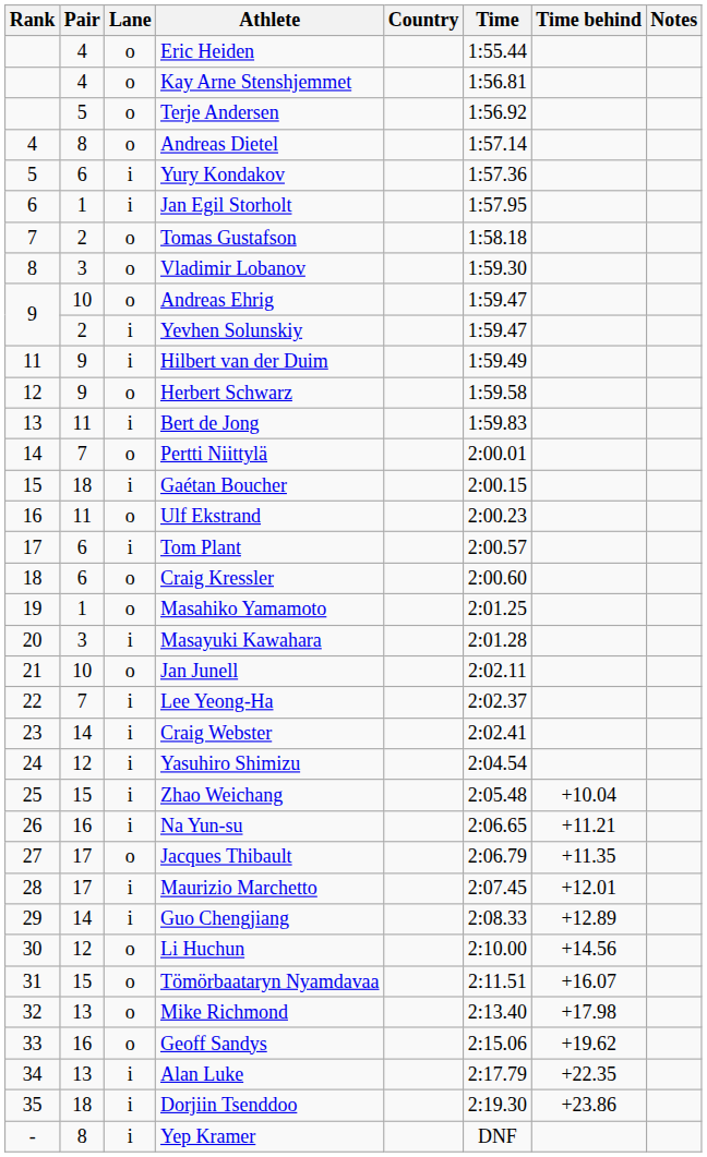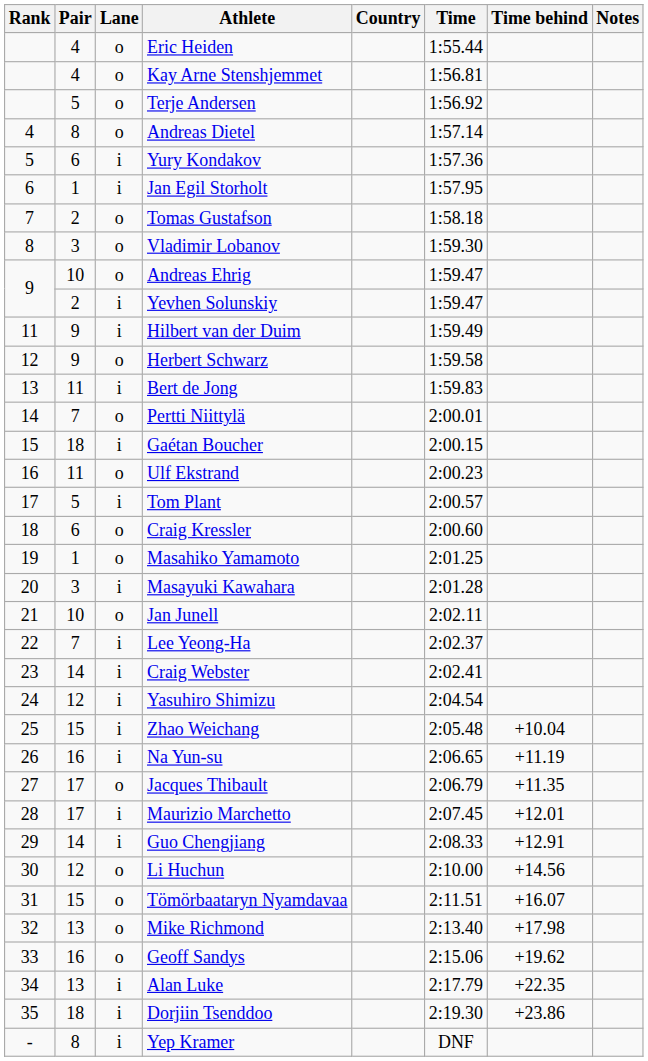 <table class="wikitable sortable" style="text-align:center">
 <tr>
 <th>Rank</th>
 <th>Pair</th>
 <th>Lane</th>
 <th>Athlete</th>
 <th>Country</th>
 <th>Time</th>
 <th>Time behind</th>
 <th>Notes</th>
 </tr>
 <tr>
 <td></td>
 <td>4</td>
 <td>o</td>
 <td align=left><a href='#'>Eric Heiden</a></td>
 <td align=left></td>
 <td>1:55.44</td>
 <td></td>
 <td></td>
 </tr>
 <tr>
 <td></td>
 <td>4</td>
 <td>o</td>
 <td align=left><a href='#'>Kay Arne Stenshjemmet</a></td>
 <td align=left></td>
 <td>1:56.81</td>
 <td></td>
 <td></td>
 </tr>
 <tr>
 <td></td>
 <td>5</td>
 <td>o</td>
 <td align=left><a href='#'>Terje Andersen</a></td>
 <td align=left></td>
 <td>1:56.92</td>
 <td></td>
 <td></td>
 </tr>
 <tr>
 <td>4</td>
 <td>8</td>
 <td>o</td>
 <td align=left><a href='#'>Andreas Dietel</a></td>
 <td align=left></td>
 <td>1:57.14</td>
 <td></td>
 <td></td>
 </tr>
 <tr>
 <td>5</td>
 <td>6</td>
 <td>i</td>
 <td align=left><a href='#'>Yury Kondakov</a></td>
 <td align=left></td>
 <td>1:57.36</td>
 <td></td>
 <td></td>
 </tr>
 <tr>
 <td>6</td>
 <td>1</td>
 <td>i</td>
 <td align=left><a href='#'>Jan Egil Storholt</a></td>
 <td align=left></td>
 <td>1:57.95</td>
 <td></td>
 <td></td>
 </tr>
 <tr>
 <td>7</td>
 <td>2</td>
 <td>o</td>
 <td align=left><a href='#'>Tomas Gustafson</a></td>
 <td align=left></td>
 <td>1:58.18</td>
 <td></td>
 <td></td>
 </tr>
 <tr>
 <td>8</td>
 <td>3</td>
 <td>o</td>
 <td align=left><a href='#'>Vladimir Lobanov</a></td>
 <td align=left></td>
 <td>1:59.30</td>
 <td></td>
 <td></td>
 </tr>
 <tr>
 <td rowspan=2>9</td>
 <td>10</td>
 <td>o</td>
 <td align=left><a href='#'>Andreas Ehrig</a></td>
 <td align=left></td>
 <td>1:59.47</td>
 <td></td>
 <td></td>
 </tr>
 <tr>
 <td>2</td>
 <td>i</td>
 <td align=left><a href='#'>Yevhen Solunskiy</a></td>
 <td align=left></td>
 <td>1:59.47</td>
 <td></td>
 <td></td>
 </tr>
 <tr>
 <td>11</td>
 <td>9</td>
 <td>i</td>
 <td align=left><a href='#'>Hilbert van der Duim</a></td>
 <td align=left></td>
 <td>1:59.49</td>
 <td></td>
 <td></td>
 </tr>
 <tr>
 <td>12</td>
 <td>9</td>
 <td>o</td>
 <td align=left><a href='#'>Herbert Schwarz</a></td>
 <td align=left></td>
 <td>1:59.58</td>
 <td></td>
 <td></td>
 </tr>
 <tr>
 <td>13</td>
 <td>11</td>
 <td>i</td>
 <td align=left><a href='#'>Bert de Jong</a></td>
 <td align=left></td>
 <td>1:59.83</td>
 <td></td>
 <td></td>
 </tr>
 <tr>
 <td>14</td>
 <td>7</td>
 <td>o</td>
 <td align=left><a href='#'>Pertti Niittylä</a></td>
 <td align=left></td>
 <td>2:00.01</td>
 <td></td>
 <td></td>
 </tr>
 <tr>
 <td>15</td>
 <td>18</td>
 <td>i</td>
 <td align=left><a href='#'>Gaétan Boucher</a></td>
 <td align=left></td>
 <td>2:00.15</td>
 <td></td>
 <td></td>
 </tr>
 <tr>
 <td>16</td>
 <td>11</td>
 <td>o</td>
 <td align=left><a href='#'>Ulf Ekstrand</a></td>
 <td align=left></td>
 <td>2:00.23</td>
 <td></td>
 <td></td>
 </tr>
 <tr>
 <td>17</td>
-<td>6</td>
+<td>5</td>
 <td>i</td>
 <td align=left><a href='#'>Tom Plant</a></td>
 <td align=left></td>
 <td>2:00.57</td>
 <td></td>
 <td></td>
 </tr>
 <tr>
 <td>18</td>
 <td>6</td>
 <td>o</td>
 <td align=left><a href='#'>Craig Kressler</a></td>
 <td align=left></td>
 <td>2:00.60</td>
 <td></td>
 <td></td>
 </tr>
 <tr>
 <td>19</td>
 <td>1</td>
 <td>o</td>
 <td align=left><a href='#'>Masahiko Yamamoto</a></td>
 <td align=left></td>
 <td>2:01.25</td>
 <td></td>
 <td></td>
 </tr>
 <tr>
 <td>20</td>
 <td>3</td>
 <td>i</td>
 <td align=left><a href='#'>Masayuki Kawahara</a></td>
 <td align=left></td>
 <td>2:01.28</td>
 <td></td>
 <td></td>
 </tr>
 <tr>
 <td>21</td>
 <td>10</td>
 <td>o</td>
 <td align=left><a href='#'>Jan Junell</a></td>
 <td align=left></td>
 <td>2:02.11</td>
 <td></td>
 <td></td>
 </tr>
 <tr>
 <td>22</td>
 <td>7</td>
 <td>i</td>
 <td align=left><a href='#'>Lee Yeong-Ha</a></td>
 <td align=left></td>
 <td>2:02.37</td>
 <td></td>
 <td></td>
 </tr>
 <tr>
 <td>23</td>
 <td>14</td>
 <td>i</td>
 <td align=left><a href='#'>Craig Webster</a></td>
 <td align=left></td>
 <td>2:02.41</td>
 <td></td>
 <td></td>
 </tr>
 <tr>
 <td>24</td>
 <td>12</td>
 <td>i</td>
 <td align=left><a href='#'>Yasuhiro Shimizu</a></td>
 <td align=left></td>
 <td>2:04.54</td>
 <td></td>
 <td></td>
 </tr>
 <tr>
 <td>25</td>
 <td>15</td>
 <td>i</td>
 <td align=left><a href='#'>Zhao Weichang</a></td>
 <td align=left></td>
 <td>2:05.48</td>
 <td>+10.04</td>
 <td></td>
 </tr>
 <tr>
 <td>26</td>
 <td>16</td>
 <td>i</td>
 <td align=left><a href='#'>Na Yun-su</a></td>
 <td align=left></td>
 <td>2:06.65</td>
-<td>+11.21</td>
+<td>+11.19</td>
 <td></td>
 </tr>
 <tr>
 <td>27</td>
 <td>17</td>
 <td>o</td>
 <td align=left><a href='#'>Jacques Thibault</a></td>
 <td align=left></td>
 <td>2:06.79</td>
 <td>+11.35</td>
 <td></td>
 </tr>
 <tr>
 <td>28</td>
 <td>17</td>
 <td>i</td>
 <td align=left><a href='#'>Maurizio Marchetto</a></td>
 <td align=left></td>
 <td>2:07.45</td>
 <td>+12.01</td>
 <td></td>
 </tr>
 <tr>
 <td>29</td>
 <td>14</td>
 <td>i</td>
 <td align=left><a href='#'>Guo Chengjiang</a></td>
 <td align=left></td>
 <td>2:08.33</td>
-<td>+12.89</td>
+<td>+12.91</td>
 <td></td>
 </tr>
 <tr>
 <td>30</td>
 <td>12</td>
 <td>o</td>
 <td align=left><a href='#'>Li Huchun</a></td>
 <td align=left></td>
 <td>2:10.00</td>
 <td>+14.56</td>
 <td></td>
 </tr>
 <tr>
 <td>31</td>
 <td>15</td>
 <td>o</td>
 <td align=left><a href='#'>Tömörbaataryn Nyamdavaa</a></td>
 <td align=left></td>
 <td>2:11.51</td>
 <td>+16.07</td>
 <td></td>
 </tr>
 <tr>
 <td>32</td>
 <td>13</td>
 <td>o</td>
 <td align=left><a href='#'>Mike Richmond</a></td>
 <td align=left></td>
 <td>2:13.40</td>
 <td>+17.98</td>
 <td></td>
 </tr>
 <tr>
 <td>33</td>
 <td>16</td>
 <td>o</td>
 <td align=left><a href='#'>Geoff Sandys</a></td>
 <td align=left></td>
 <td>2:15.06</td>
 <td>+19.62</td>
 <td></td>
 </tr>
 <tr>
 <td>34</td>
 <td>13</td>
 <td>i</td>
 <td align=left><a href='#'>Alan Luke</a></td>
 <td align=left></td>
 <td>2:17.79</td>
 <td>+22.35</td>
 <td></td>
 </tr>
 <tr>
 <td>35</td>
 <td>18</td>
 <td>i</td>
 <td align=left><a href='#'>Dorjiin Tsenddoo</a></td>
 <td align=left></td>
 <td>2:19.30</td>
 <td>+23.86</td>
 <td></td>
 </tr>
 <tr>
 <td>-</td>
 <td>8</td>
 <td>i</td>
 <td align=left><a href='#'>Yep Kramer</a></td>
 <td align=left></td>
 <td>DNF</td>
 <td></td>
 </tr>
 </table>
